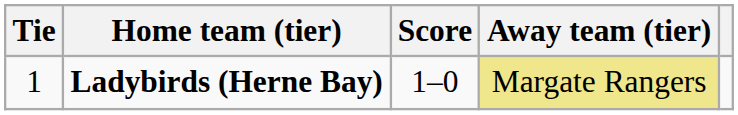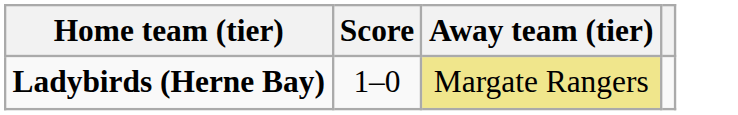 <table class="wikitable" style="text-align:center; font-size:85%">
 <tr>
-<th>Tie</th>
 <th>Home team (tier)</th>
 <th>Score</th>
 <th>Away team (tier)</th>
 <th></th>
 </tr>
 <tr>
-<td align="center">1</td>
 <td><strong>Ladybirds (Herne Bay)</strong></td>
 <td align="center">1–0</td>
 <td style="background: khaki;">Margate Rangers</td>
 <td></td>
 </tr>
 </table>
